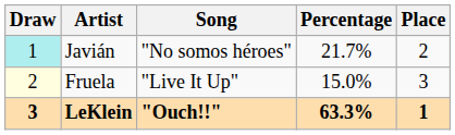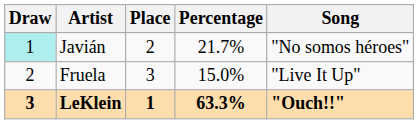 <table class="sortable wikitable" style="margin: 1em auto 1em auto; text-align:center">
 <tr>
 <th>Draw</th>
 <th>Artist</th>
+<th>Place</th>
+<th>Percentage</th>
 <th>Song</th>
-<th>Percentage</th>
-<th>Place</th>
 </tr>
 <tr>
 <td style="background: paleturquoise;">1</td>
 <td align="left">Javián</td>
+<td>2</td>
+<td>21.7%</td>
 <td align="left">"No somos héroes"</td>
-<td>21.7%</td>
-<td>2</td>
 </tr>
 <tr>
-<td style="background: lightyellow;">2</td>
+<td>2</td>
 <td align="left">Fruela</td>
+<td>3</td>
+<td>15.0%</td>
 <td align="left">"Live It Up"</td>
-<td>15.0%</td>
-<td>3</td>
 </tr>
 <tr style="font-weight:bold; background:navajowhite;">
 <td>3</td>
 <td align="left">LeKlein</td>
+<td>1</td>
+<td>63.3%</td>
 <td align="left">"Ouch!!"</td>
-<td>63.3%</td>
-<td>1</td>
 </tr>
 </table>
